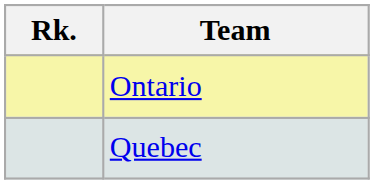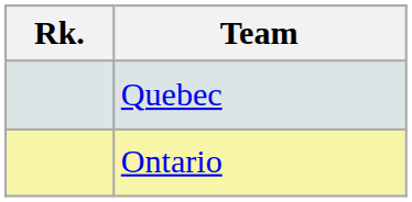 <table class="wikitable" style="border:1px solid #AAAAAA;font-size:90%">
 <tr bgcolor="#E4E4E4">
 <th style="border-bottom:1px solid #AAAAAA" width=40>Rk.</th>
 <th style="border-bottom:1px solid #AAAAAA" width=120>Team</th>
 </tr>
+<tr bgcolor="#DCE5E5">
+<td align="center" style="height:23px"></td>
+<td> <a href='#'>Quebec</a></td>
+</tr>
 <tr bgcolor="#F7F6A8">
 <td align="center" style="height:23px"></td>
 <td> <a href='#'>Ontario</a></td>
 </tr>
-<tr bgcolor="#DCE5E5">
-<td align="center" style="height:23px"></td>
-<td> <a href='#'>Quebec</a></td>
-</tr>
 </table>
